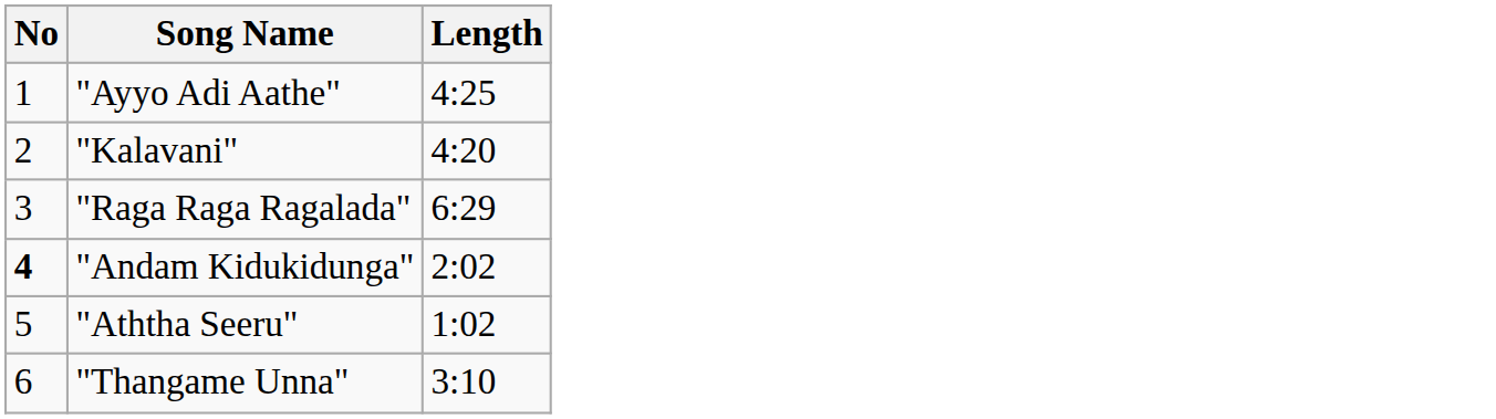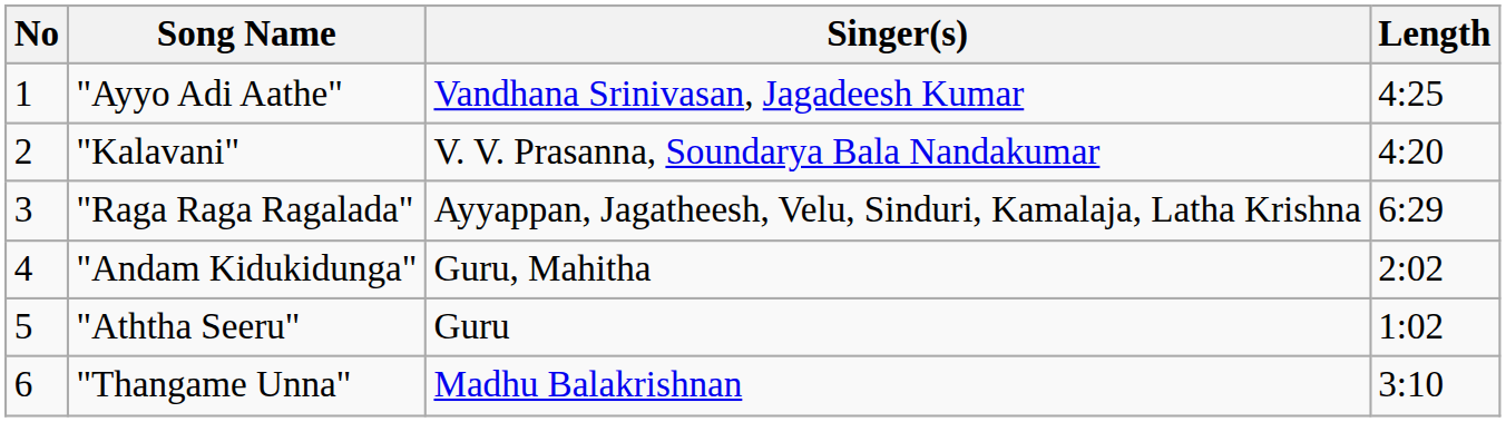 <table class="wikitable">
 <tr>
 <th>No</th>
 <th>Song Name</th>
+<th>Singer(s)</th>
 <th>Length</th>
 </tr>
 <tr>
 <td>1</td>
 <td>"Ayyo Adi Aathe"</td>
+<td><a href='#'>Vandhana Srinivasan</a>, <a href='#'>Jagadeesh Kumar</a></td>
 <td>4:25</td>
 </tr>
 <tr>
 <td>2</td>
 <td>"Kalavani"</td>
+<td>V. V. Prasanna, <a href='#'>Soundarya Bala Nandakumar</a></td>
 <td>4:20</td>
 </tr>
 <tr>
 <td>3</td>
 <td>"Raga Raga Ragalada"</td>
+<td>Ayyappan, Jagatheesh, Velu, Sinduri, Kamalaja, Latha Krishna</td>
 <td>6:29</td>
 </tr>
 <tr>
-<td><strong>4</strong></td>
+<td>4</td>
 <td>"Andam Kidukidunga"</td>
+<td>Guru, Mahitha</td>
 <td>2:02</td>
 </tr>
 <tr>
 <td>5</td>
 <td>"Aththa Seeru"</td>
+<td>Guru</td>
 <td>1:02</td>
 </tr>
 <tr>
 <td>6</td>
 <td>"Thangame Unna"</td>
+<td><a href='#'>Madhu Balakrishnan</a></td>
 <td>3:10</td>
 </tr>
 </table>
